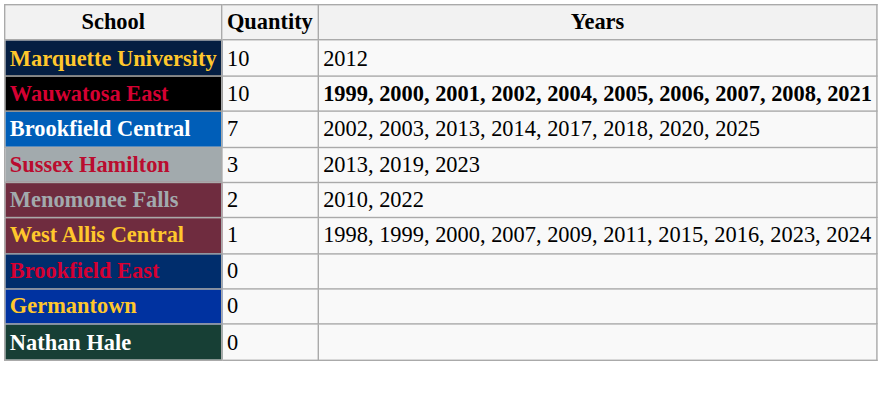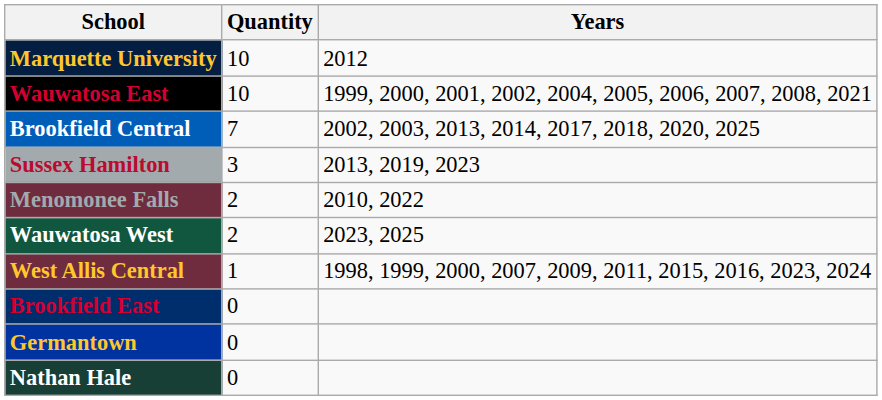 <table class="wikitable">
 <tr>
 <th>School</th>
 <th>Quantity</th>
 <th>Years</th>
 </tr>
 <tr>
 <td style="background: #041e42; color: #ffc72c"><strong>Marquette University</strong></td>
 <td>10</td>
 <td>2012</td>
 </tr>
 <tr>
 <td style="background: black; color: #d50032"><strong>Wauwatosa East</strong></td>
 <td>10</td>
-<td><strong>1999, 2000, 2001, 2002, 2004, 2005, 2006, 2007, 2008, 2021</strong></td>
+<td>1999, 2000, 2001, 2002, 2004, 2005, 2006, 2007, 2008, 2021</td>
 </tr>
 <tr>
 <td style="background: #005eb8; color: white"><strong>Brookfield Central</strong></td>
 <td>7</td>
 <td>2002, 2003, 2013, 2014, 2017, 2018, 2020, 2025</td>
 </tr>
 <tr>
 <td style="background: #a2aaad; color: #ba0c2f"><strong>Sussex Hamilton</strong></td>
 <td>3</td>
 <td>2013, 2019, 2023</td>
 </tr>
 <tr>
 <td style="background: #6f2c3f; color: #a2aaad"><strong>Menomonee Falls</strong></td>
 <td>2</td>
 <td>2010, 2022</td>
+</tr>
+<tr>
+<td style="background: #115740; color: white"><strong>Wauwatosa West</strong></td>
+<td>2</td>
+<td>2023, 2025</td>
 </tr>
 <tr>
 <td style="background: #6f2c3f; color: #ffc72c"><strong>West Allis Central</strong></td>
 <td>1</td>
 <td>1998, 1999, 2000, 2007, 2009, 2011, 2015, 2016, 2023, 2024</td>
 </tr>
 <tr>
 <td style="background: #002d6c; color: #d50032"><strong>Brookfield East</strong></td>
 <td>0</td>
 <td></td>
 </tr>
 <tr>
 <td style="background: #0032a0; color: #ffc72c"><strong>Germantown</strong></td>
 <td>0</td>
 <td></td>
 </tr>
 <tr>
 <td style="background: #173f35; color: white"><strong>Nathan Hale</strong></td>
 <td>0</td>
 <td></td>
 </tr>
 </table>
